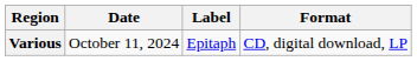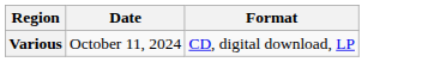 <table class="wikitable plainrowheaders">
 <tr>
 <th scope="col">Region</th>
 <th scope="col">Date</th>
-<th scope="col">Label</th>
 <th scope="col">Format</th>
 </tr>
 <tr>
 <th scope="row">Various</th>
 <td>October 11, 2024</td>
-<td><a href='#'>Epitaph</a></td>
 <td><a href='#'>CD</a>, digital download, <a href='#'>LP</a></td>
 </tr>
 </table>
